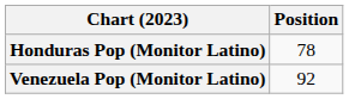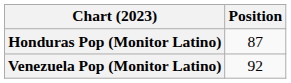 <table class="wikitable sortable plainrowheaders" style="text-align:center">
 <tr>
 <th scope="col">Chart (2023)</th>
 <th scope="col">Position</th>
 </tr>
 <tr>
 <th scope="row">Honduras Pop (Monitor Latino)</th>
-<td>78</td>
+<td>87</td>
 </tr>
 <tr>
 <th scope="row">Venezuela Pop (Monitor Latino)</th>
 <td>92</td>
 </tr>
 </table>
